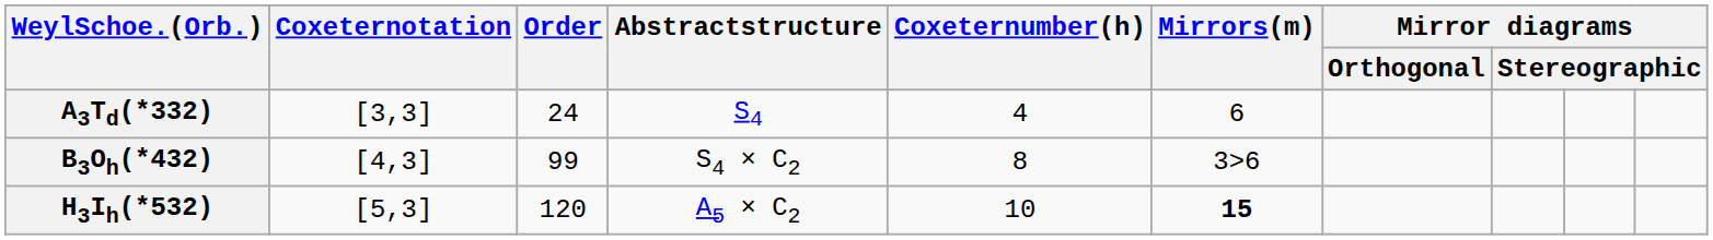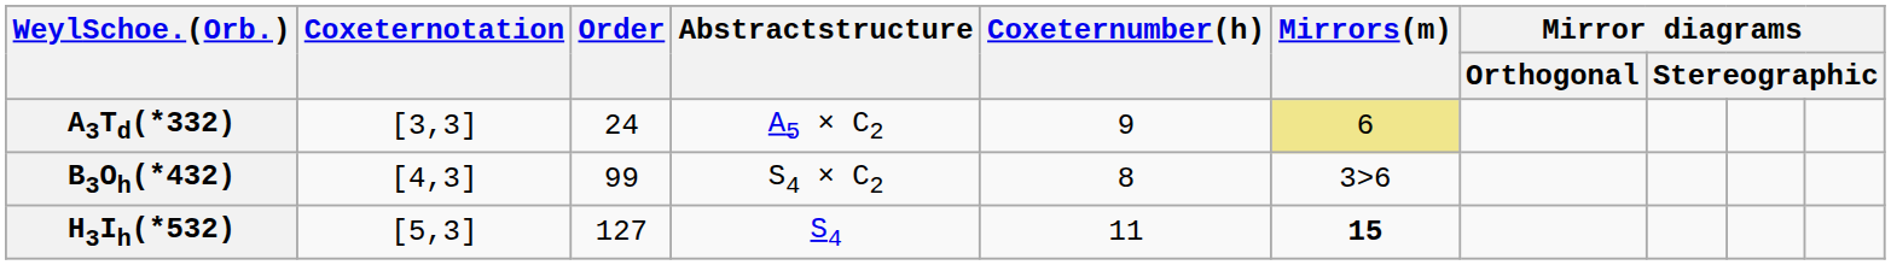 <table class=wikitable>
 <tr valign=top>
 <th rowspan=2><a href='#'>Weyl</a><a href='#'>Schoe.</a>(<a href='#'>Orb.</a>)</th>
 <th rowspan=2><a href='#'>Coxeternotation</a></th>
 <th rowspan=2><a href='#'>Order</a></th>
 <th rowspan=2>Abstractstructure</th>
 <th rowspan=2><a href='#'>Coxeternumber</a>(h)</th>
 <th rowspan=2><a href='#'>Mirrors</a>(m)</th>
 <th colspan=4>Mirror diagrams</th>
 </tr>
 <tr>
 <th>Orthogonal</th>
 <th colspan=3>Stereographic</th>
 </tr>
 <tr align=center>
 <th>A<sub>3</sub>T<sub>d</sub>(*332)</th>
 <td>[3,3]</td>
 <td>24</td>
-<td><a href='#'>S<sub>4</sub></a></td>
-<td>4</td>
-<td>6</td>
+<td><a href='#'>A<sub>5</sub></a> × C<sub>2</sub></td>
+<td>9</td>
+<td style="background: khaki;">6</td>
 <td></td>
 <td></td>
 <td></td>
 <td></td>
 </tr>
 <tr align=center>
 <th>B<sub>3</sub>O<sub>h</sub>(*432)</th>
 <td>[4,3]</td>
 <td>99</td>
 <td>S<sub>4</sub> × C<sub>2</sub></td>
 <td>8</td>
 <td>3>6</td>
 <td></td>
 <td></td>
 <td></td>
 <td></td>
 </tr>
 <tr align=center>
 <th>H<sub>3</sub>I<sub>h</sub>(*532)</th>
 <td>[5,3]</td>
-<td>120</td>
-<td><a href='#'>A<sub>5</sub></a> × C<sub>2</sub></td>
-<td>10</td>
+<td>127</td>
+<td><a href='#'>S<sub>4</sub></a></td>
+<td>11</td>
 <td><strong>15</strong></td>
 <td></td>
 <td></td>
 <td></td>
 <td></td>
 </tr>
 </table>
